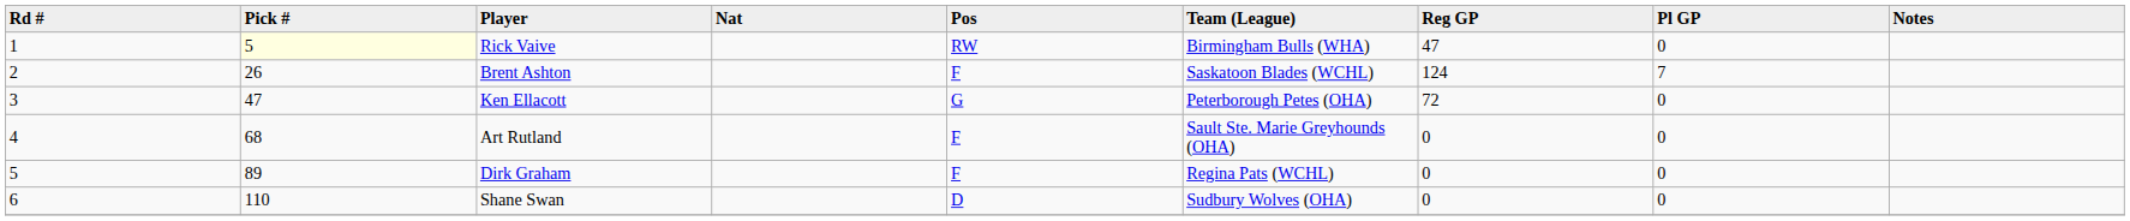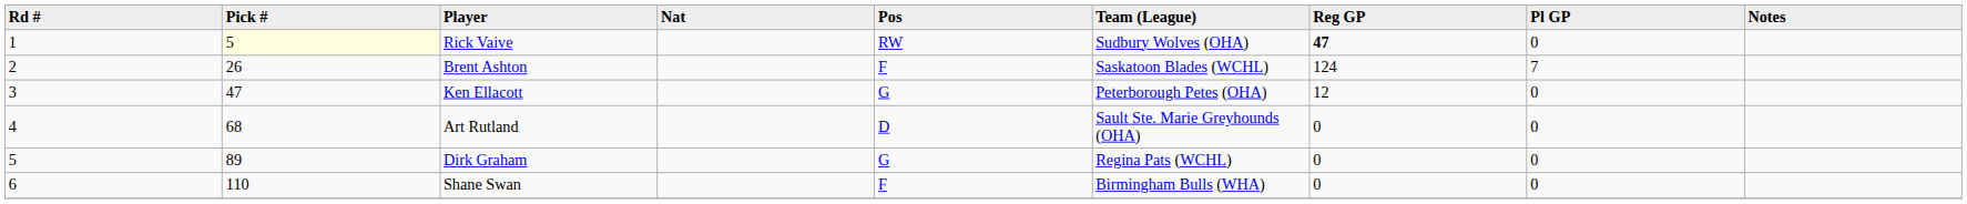 <table class="wikitable" style="width: 100%">
 <tr>
 <td width="5%"; bgcolor="#eeeeee"><strong>Rd #</strong></td>
 <td width="5%"; bgcolor="#eeeeee"><strong>Pick #</strong></td>
 <td width="5%"; bgcolor="#eeeeee"><strong>Player</strong></td>
 <td width="5%"; bgcolor="#eeeeee"><strong>Nat</strong></td>
 <td width="5%"; bgcolor="#eeeeee"><strong>Pos</strong></td>
 <td width="5%"; bgcolor="#eeeeee"><strong>Team (League)</strong></td>
 <td width="5%"; bgcolor="#eeeeee"><strong>Reg GP</strong></td>
 <td width="5%"; bgcolor="#eeeeee"><strong>Pl GP</strong></td>
 <td width="5%"; bgcolor="#eeeeee"><strong>Notes</strong></td>
 </tr>
 <tr>
 <td>1</td>
 <td style="background: lightyellow;">5</td>
 <td><a href='#'>Rick Vaive</a></td>
 <td></td>
 <td><a href='#'>RW</a></td>
-<td><a href='#'>Birmingham Bulls</a> (<a href='#'>WHA</a>)</td>
-<td>47</td>
+<td><a href='#'>Sudbury Wolves</a> (<a href='#'>OHA</a>)</td>
+<td><strong>47</strong></td>
 <td>0</td>
 <td></td>
 </tr>
 <tr>
 <td>2</td>
 <td>26</td>
 <td><a href='#'>Brent Ashton</a></td>
 <td></td>
 <td><a href='#'>F</a></td>
 <td><a href='#'>Saskatoon Blades</a> (<a href='#'>WCHL</a>)</td>
 <td>124</td>
 <td>7</td>
 <td></td>
 </tr>
 <tr>
 <td>3</td>
 <td>47</td>
 <td><a href='#'>Ken Ellacott</a></td>
 <td></td>
 <td><a href='#'>G</a></td>
 <td><a href='#'>Peterborough Petes</a> (<a href='#'>OHA</a>)</td>
-<td>72</td>
+<td>12</td>
 <td>0</td>
 <td></td>
 </tr>
 <tr>
 <td>4</td>
 <td>68</td>
 <td>Art Rutland</td>
 <td></td>
-<td><a href='#'>F</a></td>
+<td><a href='#'>D</a></td>
 <td><a href='#'>Sault Ste. Marie Greyhounds</a> (<a href='#'>OHA</a>)</td>
 <td>0</td>
 <td>0</td>
 <td></td>
 </tr>
 <tr>
 <td>5</td>
 <td>89</td>
 <td><a href='#'>Dirk Graham</a></td>
 <td></td>
-<td><a href='#'>F</a></td>
+<td><a href='#'>G</a></td>
 <td><a href='#'>Regina Pats</a> (<a href='#'>WCHL</a>)</td>
 <td>0</td>
 <td>0</td>
 <td></td>
 </tr>
 <tr>
 <td>6</td>
 <td>110</td>
 <td>Shane Swan</td>
 <td></td>
-<td><a href='#'>D</a></td>
-<td><a href='#'>Sudbury Wolves</a> (<a href='#'>OHA</a>)</td>
+<td><a href='#'>F</a></td>
+<td><a href='#'>Birmingham Bulls</a> (<a href='#'>WHA</a>)</td>
 <td>0</td>
 <td>0</td>
 <td></td>
 </tr>
 <tr>
 </tr>
 </table>
